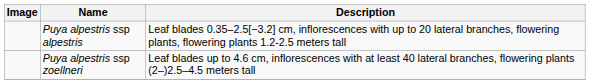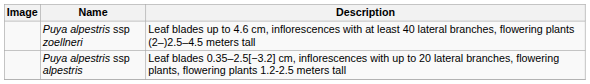 <table class="wikitable">
 <tr>
 <th>Image</th>
 <th>Name</th>
 <th>Description</th>
 </tr>
 <tr>
 <td></td>
+<td><em>Puya alpestris</em> ssp <em>zoellneri</em> </td>
+<td>Leaf blades up to 4.6 cm, inflorescences with at least 40 lateral branches, flowering plants (2–)2.5–4.5 meters tall</td>
+</tr>
+<tr>
+<td></td>
 <td><em>Puya alpestris</em> ssp <em> alpestris</em></td>
 <td>Leaf blades 0.35–2.5[−3.2] cm, inflorescences with up to 20 lateral branches, flowering plants, flowering plants 1.2-2.5 meters tall</td>
 </tr>
 <tr>
-<td></td>
-<td><em>Puya alpestris</em> ssp <em>zoellneri</em> </td>
-<td>Leaf blades up to 4.6 cm, inflorescences with at least 40 lateral branches, flowering plants (2–)2.5–4.5 meters tall</td>
-</tr>
-<tr>
 </tr>
 </table>
